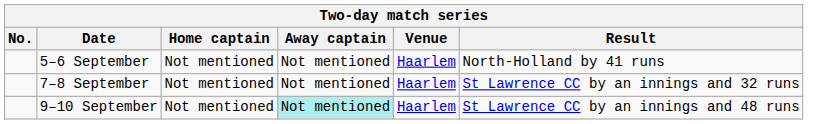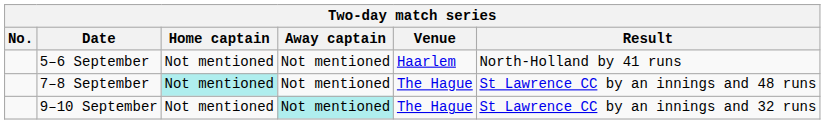 <table class="wikitable">
 <tr>
 <th colspan="9">Two-day match series</th>
 </tr>
 <tr>
 <th>No.</th>
 <th>Date</th>
 <th>Home captain</th>
 <th>Away captain</th>
 <th>Venue</th>
 <th>Result</th>
 </tr>
 <tr>
 <td></td>
 <td>5–6 September</td>
 <td>Not mentioned</td>
 <td>Not mentioned</td>
 <td><a href='#'>Haarlem</a></td>
 <td>North-Holland by 41 runs</td>
 </tr>
 <tr>
 <td></td>
 <td>7–8 September</td>
+<td style="background: paleturquoise;">Not mentioned</td>
 <td>Not mentioned</td>
-<td>Not mentioned</td>
-<td><a href='#'>Haarlem</a></td>
-<td><a href='#'>St Lawrence CC</a> by an innings and 32 runs</td>
+<td><a href='#'>The Hague</a></td>
+<td><a href='#'>St Lawrence CC</a> by an innings and 48 runs</td>
 </tr>
 <tr>
 <td></td>
 <td>9–10 September</td>
 <td>Not mentioned</td>
 <td style="background: paleturquoise;">Not mentioned</td>
-<td><a href='#'>Haarlem</a></td>
-<td><a href='#'>St Lawrence CC</a> by an innings and 48 runs</td>
+<td><a href='#'>The Hague</a></td>
+<td><a href='#'>St Lawrence CC</a> by an innings and 32 runs</td>
 </tr>
 </table>
